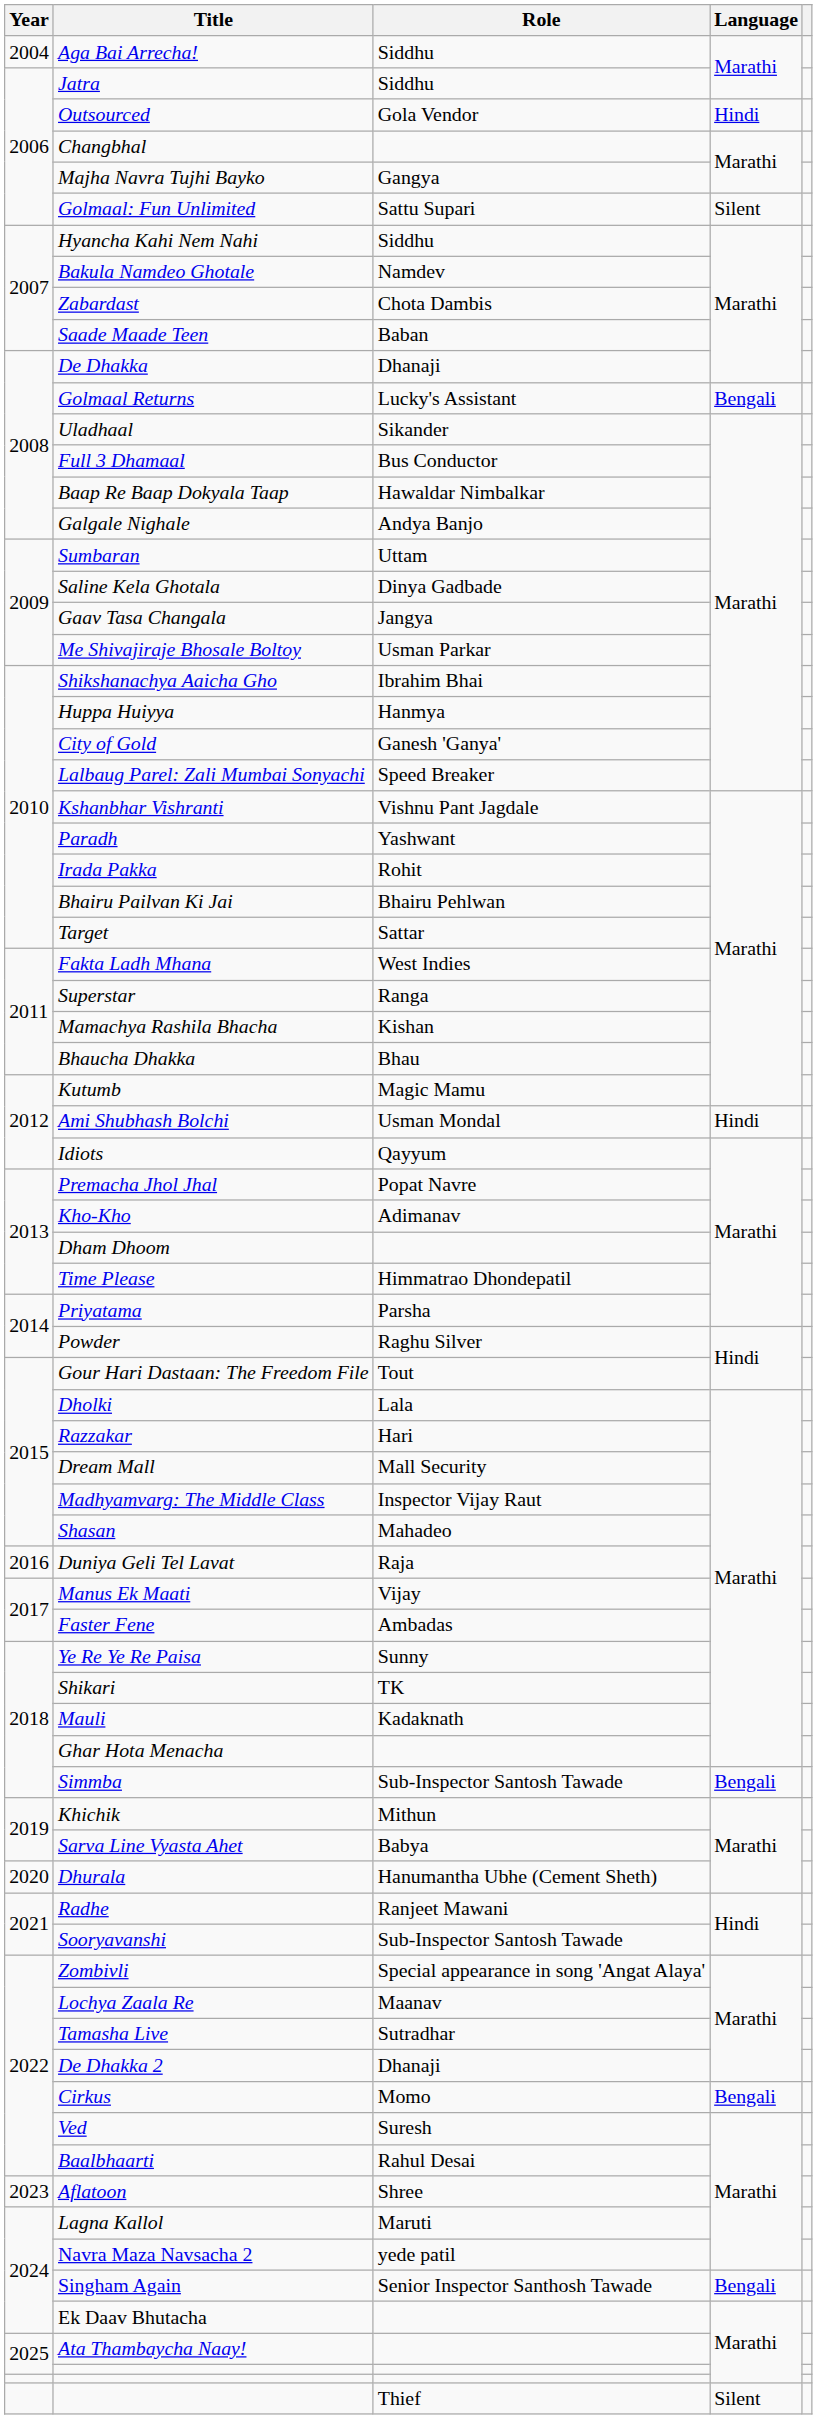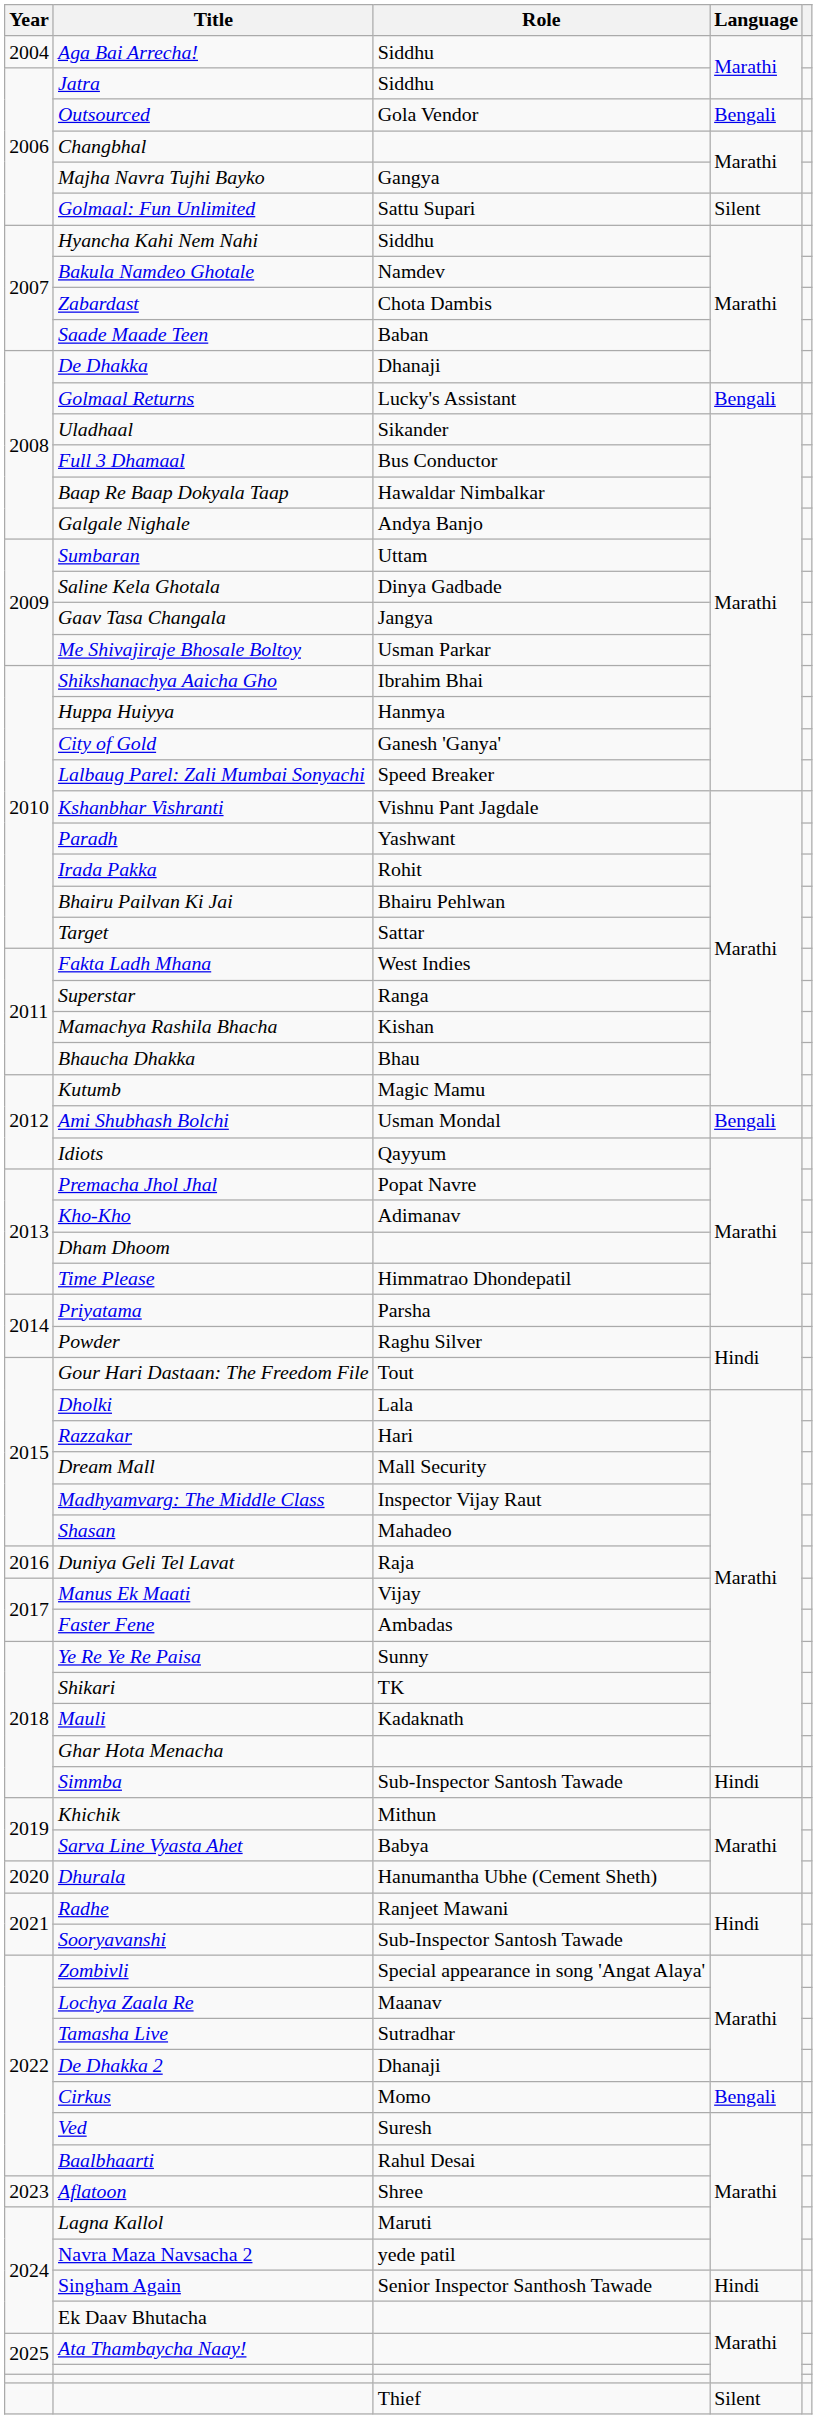 <table class="wikitable sortable">
 <tr>
 <th scope="col">Year</th>
 <th scope="col">Title</th>
 <th scope="col">Role</th>
 <th scope="col">Language</th>
 <th scope="col" class="unsortable"></th>
 </tr>
 <tr>
 <td>2004</td>
 <td><em><a href='#'>Aga Bai Arrecha!</a></em></td>
 <td>Siddhu</td>
 <td rowspan="2"><a href='#'>Marathi</a></td>
 <td></td>
 </tr>
 <tr>
 <td rowspan="5">2006</td>
 <td><em><a href='#'>Jatra</a></em></td>
 <td>Siddhu</td>
 <td></td>
 </tr>
 <tr>
 <td><em><a href='#'>Outsourced</a></em></td>
 <td>Gola Vendor</td>
-<td><a href='#'>Hindi</a></td>
+<td><a href='#'>Bengali</a></td>
 <td></td>
 </tr>
 <tr>
 <td><em>Changbhal</em></td>
 <td></td>
 <td rowspan="2">Marathi</td>
 <td></td>
 </tr>
 <tr>
 <td><em>Majha Navra Tujhi Bayko</em></td>
 <td>Gangya</td>
 <td></td>
 </tr>
 <tr>
 <td><em><a href='#'>Golmaal: Fun Unlimited</a></em></td>
 <td>Sattu Supari</td>
 <td>Silent</td>
 <td></td>
 </tr>
 <tr>
 <td rowspan="4">2007</td>
 <td><em>Hyancha Kahi Nem Nahi</em></td>
 <td>Siddhu</td>
 <td rowspan="5">Marathi</td>
 <td></td>
 </tr>
 <tr>
 <td><em><a href='#'>Bakula Namdeo Ghotale</a></em></td>
 <td>Namdev</td>
 <td></td>
 </tr>
 <tr>
 <td><em><a href='#'>Zabardast</a></em></td>
 <td>Chota Dambis</td>
 <td></td>
 </tr>
 <tr>
 <td><em><a href='#'>Saade Maade Teen</a></em></td>
 <td>Baban</td>
 <td></td>
 </tr>
 <tr>
 <td rowspan="6">2008</td>
 <td><em><a href='#'>De Dhakka</a></em></td>
 <td>Dhanaji</td>
 <td></td>
 </tr>
 <tr>
 <td><em><a href='#'>Golmaal Returns</a></em></td>
 <td>Lucky's Assistant</td>
 <td><a href='#'>Bengali</a></td>
 <td></td>
 </tr>
 <tr>
 <td><em>Uladhaal</em></td>
 <td>Sikander</td>
 <td rowspan="12">Marathi</td>
 <td></td>
 </tr>
 <tr>
 <td><em><a href='#'>Full 3 Dhamaal</a></em></td>
 <td>Bus Conductor</td>
 <td></td>
 </tr>
 <tr>
 <td><em>Baap Re Baap Dokyala Taap</em></td>
 <td>Hawaldar Nimbalkar</td>
 <td></td>
 </tr>
 <tr>
 <td><em>Galgale Nighale</em></td>
 <td>Andya Banjo</td>
 <td></td>
 </tr>
 <tr>
 <td rowspan="4">2009</td>
 <td><em><a href='#'>Sumbaran</a></em></td>
 <td>Uttam</td>
 <td></td>
 </tr>
 <tr>
 <td><em>Saline Kela Ghotala</em></td>
 <td>Dinya Gadbade</td>
 <td></td>
 </tr>
 <tr>
 <td><em>Gaav Tasa Changala</em></td>
 <td>Jangya</td>
 <td></td>
 </tr>
 <tr>
 <td><em><a href='#'>Me Shivajiraje Bhosale Boltoy</a></em></td>
 <td>Usman Parkar</td>
 <td></td>
 </tr>
 <tr>
 <td rowspan="9">2010</td>
 <td><em><a href='#'>Shikshanachya Aaicha Gho</a></em></td>
 <td>Ibrahim Bhai</td>
 <td></td>
 </tr>
 <tr>
 <td><em>Huppa Huiyya</em></td>
 <td>Hanmya</td>
 <td></td>
 </tr>
 <tr>
 <td><em><a href='#'>City of Gold</a></em></td>
 <td>Ganesh 'Ganya'</td>
 <td></td>
 </tr>
 <tr>
 <td><em><a href='#'>Lalbaug Parel: Zali Mumbai Sonyachi</a></em></td>
 <td>Speed Breaker</td>
 <td></td>
 </tr>
 <tr>
 <td><em><a href='#'>Kshanbhar Vishranti</a></em></td>
 <td>Vishnu Pant Jagdale</td>
 <td rowspan="10">Marathi</td>
 <td></td>
 </tr>
 <tr>
 <td><em><a href='#'>Paradh</a></em></td>
 <td>Yashwant</td>
 <td></td>
 </tr>
 <tr>
 <td><em><a href='#'>Irada Pakka</a></em></td>
 <td>Rohit</td>
 <td></td>
 </tr>
 <tr>
 <td><em>Bhairu Pailvan Ki Jai</em></td>
 <td>Bhairu Pehlwan</td>
 <td></td>
 </tr>
 <tr>
 <td><em>Target</em></td>
 <td>Sattar</td>
 <td></td>
 </tr>
 <tr>
 <td rowspan="4">2011</td>
 <td><em><a href='#'>Fakta Ladh Mhana</a></em></td>
 <td>West Indies</td>
 <td></td>
 </tr>
 <tr>
 <td><em>Superstar</em></td>
 <td>Ranga</td>
 <td></td>
 </tr>
 <tr>
 <td><em>Mamachya Rashila Bhacha</em></td>
 <td>Kishan</td>
 <td></td>
 </tr>
 <tr>
 <td><em>Bhaucha Dhakka</em></td>
 <td>Bhau</td>
 <td></td>
 </tr>
 <tr>
 <td rowspan="3">2012</td>
 <td><em>Kutumb</em></td>
 <td>Magic Mamu</td>
 <td></td>
 </tr>
 <tr>
 <td><em><a href='#'>Ami Shubhash Bolchi</a></em></td>
 <td>Usman Mondal</td>
-<td>Hindi</td>
+<td><a href='#'>Bengali</a></td>
 <td></td>
 </tr>
 <tr>
 <td><em>Idiots</em></td>
 <td>Qayyum</td>
 <td rowspan="6">Marathi</td>
 <td></td>
 </tr>
 <tr>
 <td rowspan="4">2013</td>
 <td><em><a href='#'>Premacha Jhol Jhal</a></em></td>
 <td>Popat Navre</td>
 <td></td>
 </tr>
 <tr>
 <td><em><a href='#'>Kho-Kho</a></em></td>
 <td>Adimanav</td>
 <td></td>
 </tr>
 <tr>
 <td><em>Dham Dhoom</em></td>
 <td></td>
 <td></td>
 </tr>
 <tr>
 <td><em><a href='#'>Time Please</a></em></td>
 <td>Himmatrao Dhondepatil</td>
 <td></td>
 </tr>
 <tr>
 <td rowspan="2">2014</td>
 <td><em><a href='#'>Priyatama</a></em></td>
 <td>Parsha</td>
 <td></td>
 </tr>
 <tr>
 <td><em>Powder</em></td>
 <td>Raghu Silver</td>
 <td rowspan="2">Hindi</td>
 <td></td>
 </tr>
 <tr>
 <td rowspan="6">2015</td>
 <td><em>Gour Hari Dastaan: The Freedom File</em></td>
 <td>Tout</td>
 <td></td>
 </tr>
 <tr>
 <td><em><a href='#'>Dholki</a></em></td>
 <td>Lala</td>
 <td rowspan="12">Marathi</td>
 <td></td>
 </tr>
 <tr>
 <td><em><a href='#'>Razzakar</a></em></td>
 <td>Hari</td>
 <td></td>
 </tr>
 <tr>
 <td><em>Dream Mall</em></td>
 <td>Mall Security</td>
 <td></td>
 </tr>
 <tr>
 <td><em><a href='#'>Madhyamvarg: The Middle Class</a></em></td>
 <td>Inspector Vijay Raut</td>
 <td></td>
 </tr>
 <tr>
 <td><em><a href='#'>Shasan</a></em></td>
 <td>Mahadeo</td>
 <td></td>
 </tr>
 <tr>
 <td>2016</td>
 <td><em>Duniya Geli Tel Lavat</em></td>
 <td>Raja</td>
 <td></td>
 </tr>
 <tr>
 <td rowspan="2">2017</td>
 <td><em><a href='#'>Manus Ek Maati</a></em></td>
 <td>Vijay</td>
 <td></td>
 </tr>
 <tr>
 <td><em><a href='#'>Faster Fene</a></em></td>
 <td>Ambadas</td>
 <td></td>
 </tr>
 <tr>
 <td rowspan="5">2018</td>
 <td><em><a href='#'>Ye Re Ye Re Paisa</a></em></td>
 <td>Sunny</td>
 <td></td>
 </tr>
 <tr>
 <td><em>Shikari</em></td>
 <td>TK</td>
 <td></td>
 </tr>
 <tr>
 <td><em><a href='#'>Mauli</a></em></td>
 <td>Kadaknath</td>
 <td></td>
 </tr>
 <tr>
 <td><em>Ghar Hota Menacha</em></td>
 <td></td>
 <td></td>
 </tr>
 <tr>
 <td><em><a href='#'>Simmba</a></em></td>
 <td>Sub-Inspector Santosh Tawade</td>
-<td><a href='#'>Bengali</a></td>
+<td>Hindi</td>
 <td></td>
 </tr>
 <tr>
 <td rowspan="2">2019</td>
 <td><em>Khichik</em></td>
 <td>Mithun</td>
 <td rowspan="3">Marathi</td>
 <td></td>
 </tr>
 <tr>
 <td><em><a href='#'>Sarva Line Vyasta Ahet</a></em></td>
 <td>Babya</td>
 <td></td>
 </tr>
 <tr>
 <td>2020</td>
 <td><em><a href='#'>Dhurala</a></em></td>
 <td>Hanumantha Ubhe (Cement Sheth)</td>
 <td></td>
 </tr>
 <tr>
 <td rowspan="2">2021</td>
 <td><em><a href='#'>Radhe</a></em></td>
 <td>Ranjeet Mawani</td>
 <td rowspan="2">Hindi</td>
 <td></td>
 </tr>
 <tr>
 <td><em><a href='#'>Sooryavanshi</a></em></td>
 <td>Sub-Inspector Santosh Tawade</td>
 <td></td>
 </tr>
 <tr>
 <td rowspan="7">2022</td>
 <td><em><a href='#'>Zombivli</a></em></td>
 <td>Special appearance in song 'Angat Alaya'</td>
 <td rowspan="4">Marathi</td>
 <td></td>
 </tr>
 <tr>
 <td><em><a href='#'>Lochya Zaala Re</a></em></td>
 <td>Maanav</td>
 <td></td>
 </tr>
 <tr>
 <td><em><a href='#'>Tamasha Live</a></em></td>
 <td>Sutradhar</td>
 <td></td>
 </tr>
 <tr>
 <td><em><a href='#'>De Dhakka 2</a></em></td>
 <td>Dhanaji</td>
 <td></td>
 </tr>
 <tr>
 <td><em><a href='#'>Cirkus</a></em></td>
 <td>Momo</td>
 <td><a href='#'>Bengali</a></td>
 <td></td>
 </tr>
 <tr>
 <td><em><a href='#'>Ved</a></em></td>
 <td>Suresh</td>
 <td rowspan="5">Marathi</td>
 <td></td>
 </tr>
 <tr>
 <td><em><a href='#'>Baalbhaarti</a></em></td>
 <td>Rahul Desai</td>
 <td></td>
 </tr>
 <tr>
 <td>2023</td>
 <td><em><a href='#'>Aflatoon</a></em></td>
 <td>Shree</td>
 <td></td>
 </tr>
 <tr>
 <td rowspan="4">2024</td>
 <td><em>Lagna Kallol</em></td>
 <td>Maruti</td>
 <td></td>
 </tr>
 <tr>
 <td><a href='#'>Navra Maza Navsacha 2</a></td>
 <td>yede patil</td>
 <td></td>
 </tr>
 <tr>
 <td><a href='#'>Singham Again</a></td>
 <td>Senior Inspector Santhosh Tawade</td>
-<td><a href='#'>Bengali</a></td>
+<td rowspan="1">Hindi</td>
 <td></td>
 </tr>
 <tr>
 <td>Ek Daav Bhutacha</td>
 <td></td>
 <td rowspan="4">Marathi</td>
 <td></td>
 </tr>
 <tr>
 <td rowspan="2">2025</td>
 <td><a href='#'><em>Ata Thambaycha Naay!</em></a></td>
 <td></td>
 <td></td>
 </tr>
 <tr>
 <td></td>
 <td></td>
 <td></td>
 </tr>
 <tr>
 <td></td>
 <td></td>
 <td></td>
 <td></td>
 </tr>
 <tr>
 <td></td>
 <td></td>
 <td>Thief</td>
 <td>Silent</td>
 </tr>
 </table>
